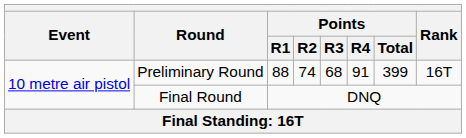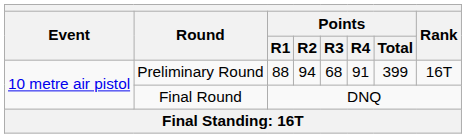 <table class="wikitable" style="text-align:center;">
 <tr>
 <th colspan="8"></th>
 </tr>
 <tr>
 <th rowspan="2">Event</th>
 <th rowspan="2">Round</th>
 <th colspan="5">Points</th>
 <th rowspan="2">Rank</th>
 </tr>
 <tr>
 <th>R1</th>
 <th>R2</th>
 <th>R3</th>
 <th>R4</th>
 <th>Total</th>
 </tr>
 <tr>
 <td rowspan="2"><a href='#'>10 metre air pistol</a></td>
 <td>Preliminary Round</td>
 <td>88</td>
-<td>74</td>
+<td>94</td>
 <td>68</td>
 <td>91</td>
 <td>399</td>
 <td>16T</td>
 </tr>
 <tr>
 <td>Final Round</td>
 <td colspan="6">DNQ</td>
 </tr>
 <tr>
 <th colspan="8">Final Standing: 16T</th>
 </tr>
 </table>
